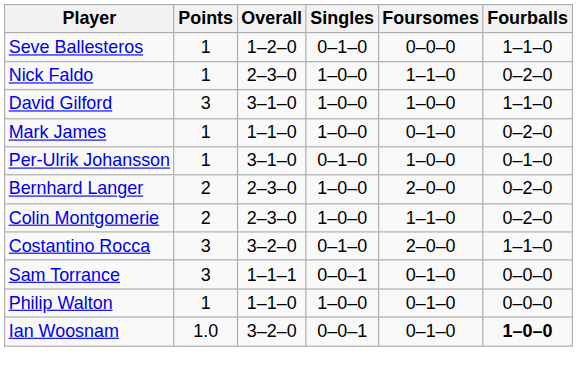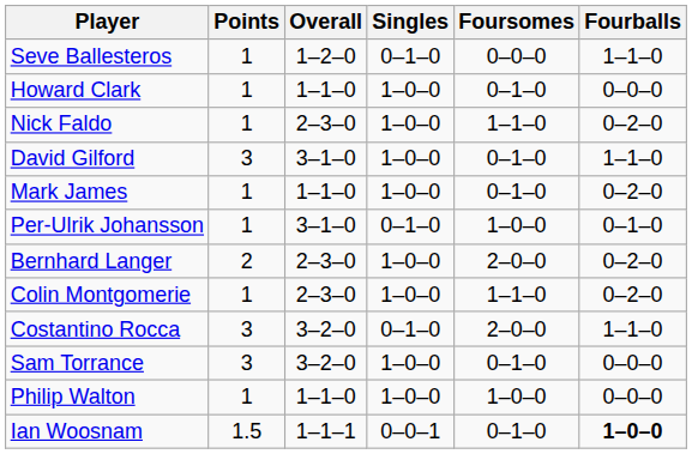 <table class="wikitable sortable" style="text-align:center">
 <tr>
 <th>Player</th>
 <th>Points</th>
 <th>Overall</th>
 <th>Singles</th>
 <th>Foursomes</th>
 <th>Fourballs</th>
 </tr>
 <tr>
 <td align=left><a href='#'>Seve Ballesteros</a></td>
 <td>1</td>
 <td>1–2–0</td>
 <td>0–1–0</td>
 <td>0–0–0</td>
 <td>1–1–0</td>
 </tr>
 <tr>
+<td align=left><a href='#'>Howard Clark</a></td>
+<td>1</td>
+<td>1–1–0</td>
+<td>1–0–0</td>
+<td>0–1–0</td>
+<td>0–0–0</td>
+</tr>
+<tr>
 <td align=left><a href='#'>Nick Faldo</a></td>
 <td>1</td>
 <td>2–3–0</td>
 <td>1–0–0</td>
 <td>1–1–0</td>
 <td>0–2–0</td>
 </tr>
 <tr>
 <td align=left><a href='#'>David Gilford</a></td>
 <td>3</td>
 <td>3–1–0</td>
 <td>1–0–0</td>
-<td>1–0–0</td>
+<td>0–1–0</td>
 <td>1–1–0</td>
 </tr>
 <tr>
 <td align=left><a href='#'>Mark James</a></td>
 <td>1</td>
 <td>1–1–0</td>
 <td>1–0–0</td>
 <td>0–1–0</td>
 <td>0–2–0</td>
 </tr>
 <tr>
 <td align=left><a href='#'>Per-Ulrik Johansson</a></td>
 <td>1</td>
 <td>3–1–0</td>
 <td>0–1–0</td>
 <td>1–0–0</td>
 <td>0–1–0</td>
 </tr>
 <tr>
 <td align=left><a href='#'>Bernhard Langer</a></td>
 <td>2</td>
 <td>2–3–0</td>
 <td>1–0–0</td>
 <td>2–0–0</td>
 <td>0–2–0</td>
 </tr>
 <tr>
 <td align=left><a href='#'>Colin Montgomerie</a></td>
-<td>2</td>
+<td>1</td>
 <td>2–3–0</td>
 <td>1–0–0</td>
 <td>1–1–0</td>
 <td>0–2–0</td>
 </tr>
 <tr>
 <td align=left><a href='#'>Costantino Rocca</a></td>
 <td>3</td>
 <td>3–2–0</td>
 <td>0–1–0</td>
 <td>2–0–0</td>
 <td>1–1–0</td>
 </tr>
 <tr>
 <td align=left><a href='#'>Sam Torrance</a></td>
 <td>3</td>
-<td>1–1–1</td>
-<td>0–0–1</td>
+<td>3–2–0</td>
+<td>1–0–0</td>
 <td>0–1–0</td>
 <td>0–0–0</td>
 </tr>
 <tr>
 <td align=left><a href='#'>Philip Walton</a></td>
 <td>1</td>
 <td>1–1–0</td>
 <td>1–0–0</td>
-<td>0–1–0</td>
+<td>1–0–0</td>
 <td>0–0–0</td>
 </tr>
 <tr>
 <td align=left><a href='#'>Ian Woosnam</a></td>
-<td>1.0</td>
-<td>3–2–0</td>
+<td>1.5</td>
+<td>1–1–1</td>
 <td>0–0–1</td>
 <td>0–1–0</td>
 <td><strong>1–0–0</strong></td>
 </tr>
 </table>
